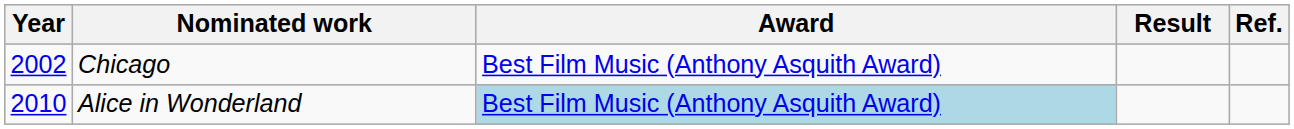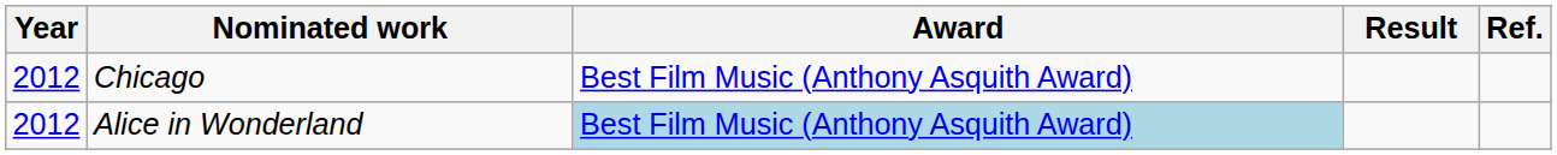 <table class="wikitable">
 <tr>
 <th>Year</th>
 <th width="250">Nominated work</th>
 <th width="400">Award</th>
 <th width="65">Result</th>
 <th>Ref.</th>
 </tr>
 <tr>
-<td align="center"><a href='#'>2002</a></td>
+<td align="center"><a href='#'>2012</a></td>
 <td><em>Chicago</em></td>
 <td><a href='#'>Best Film Music (Anthony Asquith Award)</a></td>
 <td></td>
 <td align="center"></td>
 </tr>
 <tr>
-<td align="center"><a href='#'>2010</a></td>
+<td align="center"><a href='#'>2012</a></td>
 <td><em>Alice in Wonderland</em></td>
 <td style="background: lightblue;"><a href='#'>Best Film Music (Anthony Asquith Award)</a></td>
 <td></td>
 <td align="center"></td>
 </tr>
 </table>
